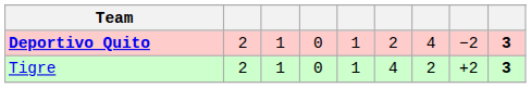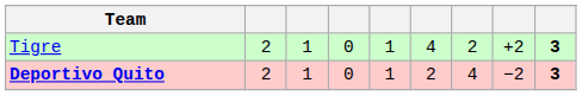 <table class="wikitable" style="text-align:center;">
 <tr>
 </tr>
 <tr>
 <th width="175">Team</th>
 <th width="25"></th>
 <th width="25"></th>
 <th width="25"></th>
 <th width="25"></th>
 <th width="25"></th>
 <th width="25"></th>
 <th width="25"></th>
 <th width="25"></th>
 </tr>
+<tr bgcolor=CCFFCC>
+<td align=left> <a href='#'>Tigre</a></td>
+<td>2</td>
+<td>1</td>
+<td>0</td>
+<td>1</td>
+<td>4</td>
+<td>2</td>
+<td>+2</td>
+<td><strong>3</strong></td>
+</tr>
 <tr bgcolor=FFCCCC>
 <td align=left> <strong><a href='#'>Deportivo Quito</a></strong></td>
 <td>2</td>
 <td>1</td>
 <td>0</td>
 <td>1</td>
 <td>2</td>
 <td>4</td>
 <td>−2</td>
 <td><strong>3</strong></td>
 </tr>
-<tr bgcolor=CCFFCC>
-<td align=left> <a href='#'>Tigre</a></td>
-<td>2</td>
-<td>1</td>
-<td>0</td>
-<td>1</td>
-<td>4</td>
-<td>2</td>
-<td>+2</td>
-<td><strong>3</strong></td>
-</tr>
 <tr>
 </tr>
 </table>
